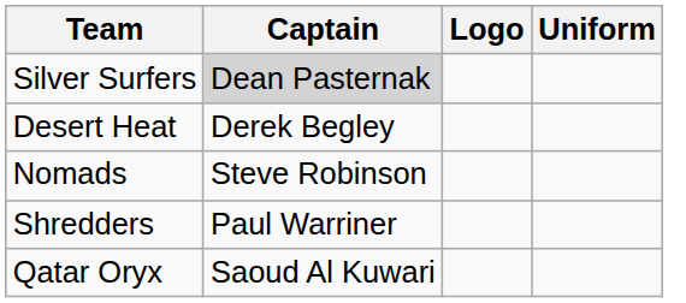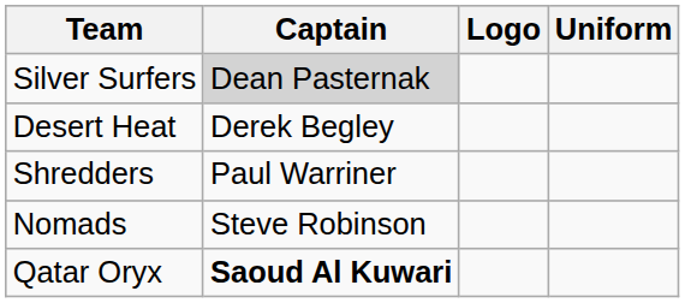 <table class="wikitable">
 <tr>
 <th>Team</th>
 <th>Captain</th>
 <th>Logo</th>
 <th>Uniform</th>
 </tr>
 <tr>
 <td>Silver Surfers</td>
 <td style="background: lightgrey;">Dean Pasternak</td>
 <td></td>
 <td></td>
 </tr>
 <tr>
 <td>Desert Heat</td>
 <td>Derek Begley</td>
 <td></td>
 <td></td>
 </tr>
 <tr>
+<td>Shredders</td>
+<td>Paul Warriner</td>
+<td></td>
+<td></td>
+</tr>
+<tr>
 <td>Nomads</td>
 <td>Steve Robinson</td>
 <td></td>
 <td></td>
 </tr>
 <tr>
-<td>Shredders</td>
-<td>Paul Warriner</td>
-<td></td>
-<td></td>
-</tr>
-<tr>
 <td>Qatar Oryx</td>
-<td>Saoud Al Kuwari</td>
+<td><strong>Saoud Al Kuwari</strong></td>
 <td></td>
 <td></td>
 </tr>
 </table>
